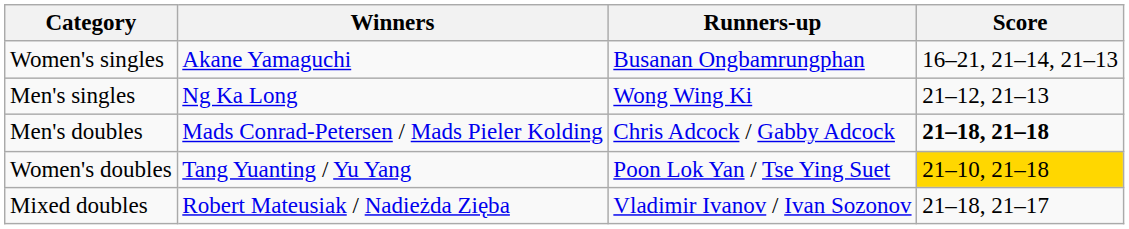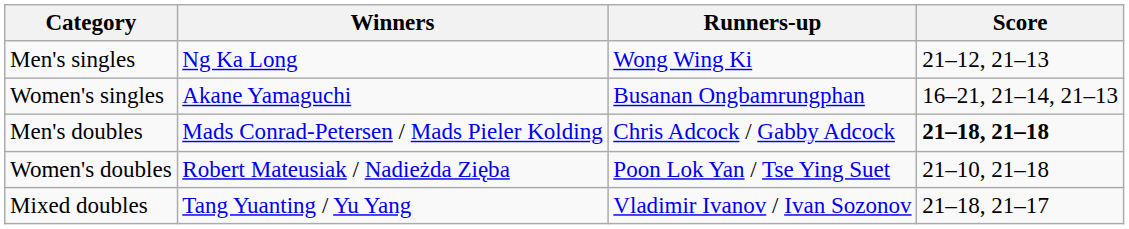 <table class=wikitable style="white-space:nowrap;">
 <tr>
 <th>Category</th>
 <th>Winners</th>
 <th>Runners-up</th>
 <th>Score</th>
 </tr>
 <tr>
+<td>Men's singles</td>
+<td> <a href='#'>Ng Ka Long</a></td>
+<td> <a href='#'>Wong Wing Ki</a></td>
+<td>21–12, 21–13</td>
+</tr>
+<tr>
 <td>Women's singles</td>
 <td> <a href='#'>Akane Yamaguchi</a></td>
 <td> <a href='#'>Busanan Ongbamrungphan</a></td>
 <td>16–21, 21–14, 21–13</td>
-</tr>
-<tr>
-<td>Men's singles</td>
-<td> <a href='#'>Ng Ka Long</a></td>
-<td> <a href='#'>Wong Wing Ki</a></td>
-<td>21–12, 21–13</td>
 </tr>
 <tr>
 <td>Men's doubles</td>
 <td> <a href='#'>Mads Conrad-Petersen</a> / <a href='#'>Mads Pieler Kolding</a></td>
 <td> <a href='#'>Chris Adcock</a> / <a href='#'>Gabby Adcock</a></td>
 <td><strong>21–18, 21–18</strong></td>
 </tr>
 <tr>
 <td>Women's doubles</td>
-<td> <a href='#'>Tang Yuanting</a> / <a href='#'>Yu Yang</a></td>
+<td> <a href='#'>Robert Mateusiak</a> / <a href='#'>Nadieżda Zięba</a></td>
 <td> <a href='#'>Poon Lok Yan</a> / <a href='#'>Tse Ying Suet</a></td>
-<td style="background: gold;">21–10, 21–18</td>
+<td>21–10, 21–18</td>
 </tr>
 <tr>
 <td>Mixed doubles</td>
-<td> <a href='#'>Robert Mateusiak</a> / <a href='#'>Nadieżda Zięba</a></td>
+<td> <a href='#'>Tang Yuanting</a> / <a href='#'>Yu Yang</a></td>
 <td> <a href='#'>Vladimir Ivanov</a> / <a href='#'>Ivan Sozonov</a></td>
 <td>21–18, 21–17</td>
 </tr>
 </table>
